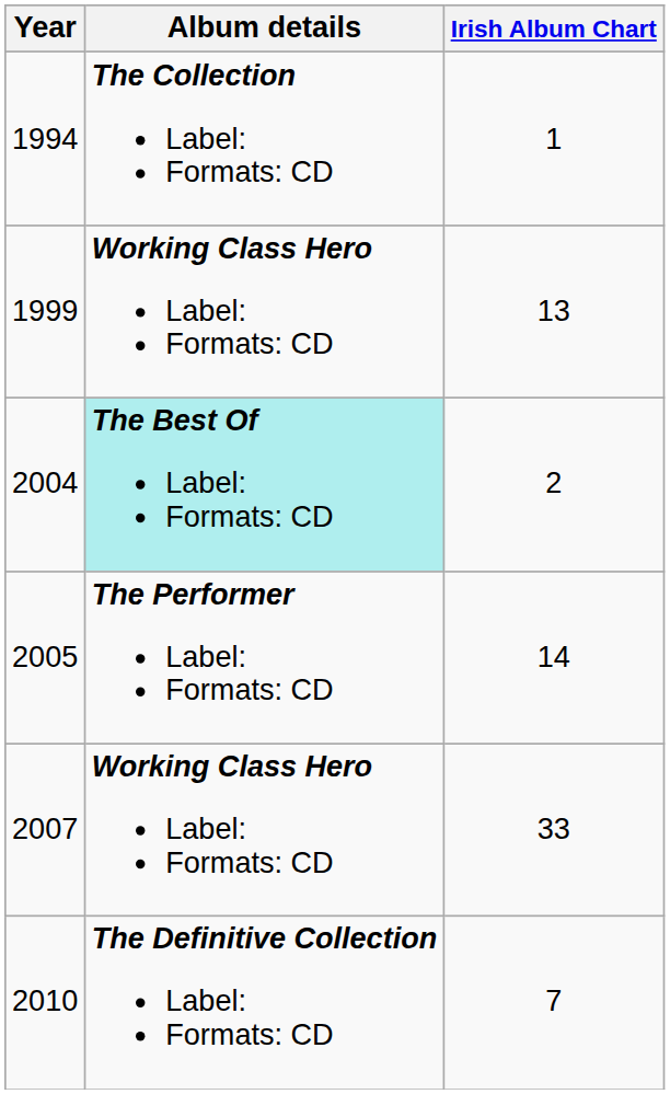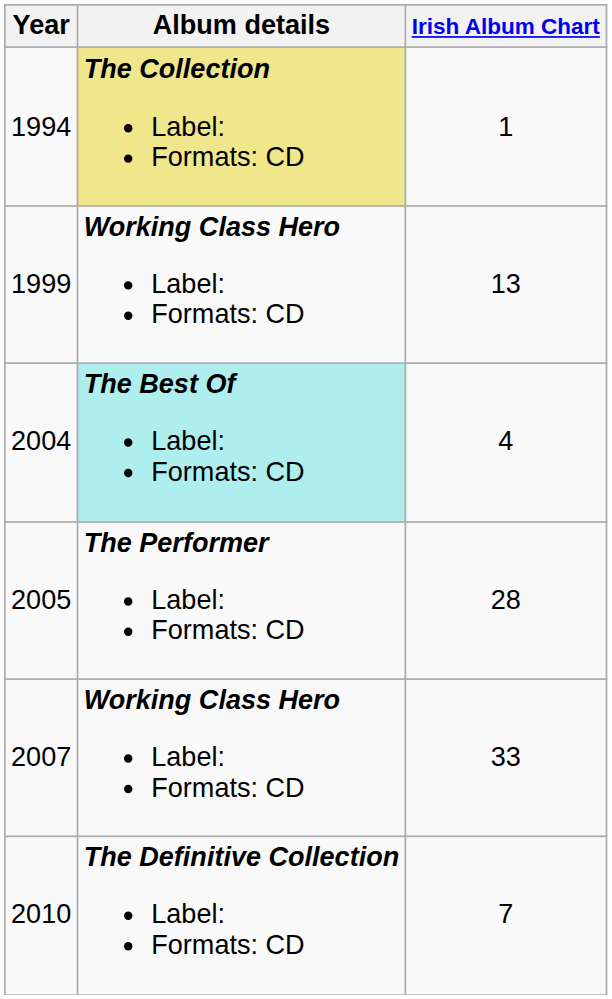 <table class="wikitable" style="text-align:center;">
 <tr>
 <th>Year</th>
 <th>Album details</th>
 <th colspan="3"><small><a href='#'>Irish Album Chart</a></small></th>
 </tr>
 <tr>
 <td>1994</td>
-<td align="left"><strong><em>The Collection</em></strong><br><ul><li>Label:</li><li>Formats: CD</li></ul></td>
+<td align="left" style="background: khaki;"><strong><em>The Collection</em></strong><br><ul><li>Label:</li><li>Formats: CD</li></ul></td>
 <td>1</td>
 </tr>
 <tr>
 <td>1999</td>
 <td align="left"><strong><em>Working Class Hero</em></strong><br><ul><li>Label:</li><li>Formats: CD</li></ul></td>
 <td>13</td>
 </tr>
 <tr>
 <td>2004</td>
 <td align="left" style="background: paleturquoise;"><strong><em>The Best Of</em></strong><br><ul><li>Label:</li><li>Formats: CD</li></ul></td>
-<td>2</td>
+<td>4</td>
 </tr>
 <tr>
 <td>2005</td>
 <td align="left"><strong><em>The Performer</em></strong><br><ul><li>Label:</li><li>Formats: CD</li></ul></td>
-<td>14</td>
+<td>28</td>
 </tr>
 <tr>
 <td>2007</td>
 <td align="left"><strong><em>Working Class Hero</em></strong><br><ul><li>Label:</li><li>Formats: CD</li></ul></td>
 <td>33</td>
 </tr>
 <tr>
 <td>2010</td>
 <td align="left"><strong><em>The Definitive Collection</em></strong><br><ul><li>Label:</li><li>Formats: CD</li></ul></td>
 <td>7</td>
 </tr>
 </table>
